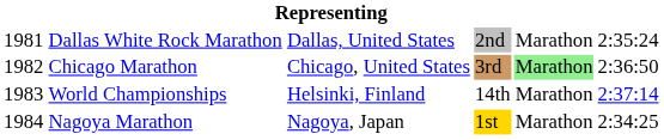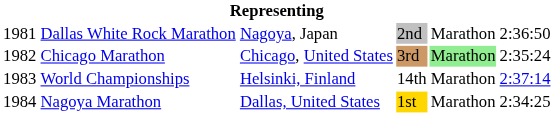 <table>
 <tr>
 <th colspan="6">Representing </th>
 </tr>
 <tr>
 <td>1981</td>
 <td><a href='#'>Dallas White Rock Marathon</a></td>
-<td><a href='#'>Dallas, United States</a></td>
+<td><a href='#'>Nagoya</a>, Japan</td>
 <td bgcolor=silver>2nd</td>
 <td>Marathon</td>
-<td>2:35:24</td>
+<td>2:36:50</td>
 </tr>
 <tr>
 <td>1982</td>
 <td><a href='#'>Chicago Marathon</a></td>
 <td><a href='#'>Chicago</a>, <a href='#'>United States</a></td>
 <td bgcolor=cc9966>3rd</td>
 <td style="background: lightgreen;">Marathon</td>
-<td>2:36:50</td>
+<td>2:35:24</td>
 </tr>
 <tr>
 <td>1983</td>
 <td><a href='#'>World Championships</a></td>
 <td><a href='#'>Helsinki, Finland</a></td>
 <td>14th</td>
 <td>Marathon</td>
 <td><a href='#'>2:37:14</a></td>
 </tr>
 <tr>
 <td>1984</td>
 <td><a href='#'>Nagoya Marathon</a></td>
-<td><a href='#'>Nagoya</a>, Japan</td>
+<td><a href='#'>Dallas, United States</a></td>
 <td bgcolor=gold>1st</td>
 <td>Marathon</td>
 <td>2:34:25</td>
 </tr>
 </table>
